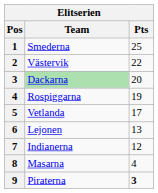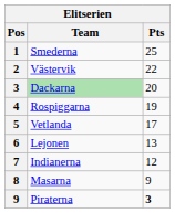 <table class="wikitable">
 <tr>
 <th colspan="3">Elitserien</th>
 </tr>
 <tr>
 <th width=20>Pos</th>
 <th width=150>Team</th>
 <th width=30>Pts</th>
 </tr>
 <tr>
 <th>1</th>
 <td><a href='#'>Smederna</a></td>
 <td>25</td>
 </tr>
 <tr>
 <th>2</th>
 <td><a href='#'>Västervik</a></td>
 <td>22</td>
 </tr>
 <tr>
 <th>3</th>
 <td style="background:#ACE1AF;"><a href='#'>Dackarna</a></td>
 <td>20</td>
 </tr>
 <tr>
 <th>4</th>
 <td><a href='#'>Rospiggarna</a></td>
 <td>19</td>
 </tr>
 <tr>
 <th>5</th>
 <td><a href='#'>Vetlanda</a></td>
 <td>17</td>
 </tr>
 <tr>
 <th>6</th>
 <td><a href='#'>Lejonen</a></td>
 <td>13</td>
 </tr>
 <tr>
 <th>7</th>
 <td><a href='#'>Indianerna</a></td>
 <td>12</td>
 </tr>
 <tr>
 <th>8</th>
 <td><a href='#'>Masarna</a></td>
-<td>4</td>
+<td>9</td>
 </tr>
 <tr>
 <th>9</th>
 <td><a href='#'>Piraterna</a></td>
 <td><strong>3</strong></td>
 </tr>
 </table>
